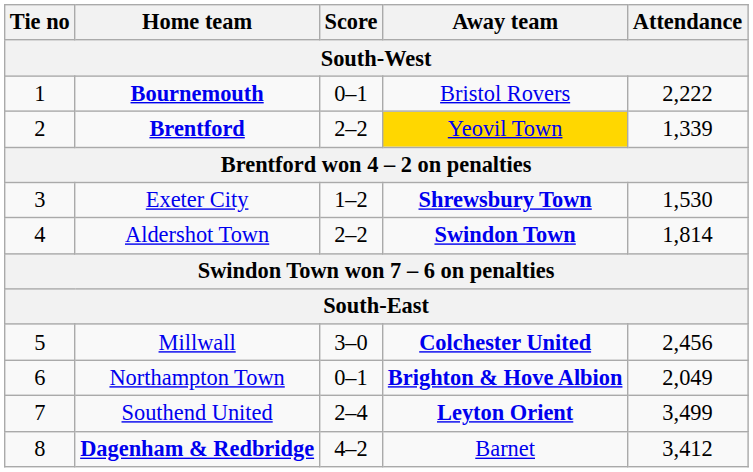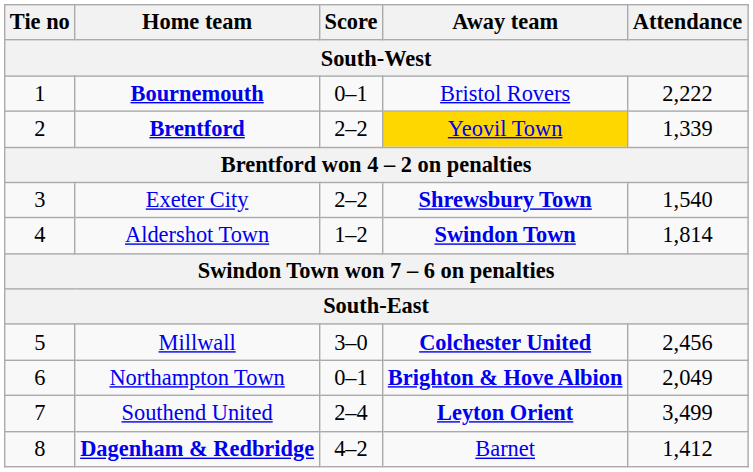 <table class="wikitable" style="text-align: center">
 <tr>
 <th>Tie no</th>
 <th>Home team</th>
 <th>Score</th>
 <th>Away team</th>
 <th>Attendance</th>
 </tr>
 <tr>
 <th colspan=5>South-West</th>
 </tr>
 <tr>
 <td>1</td>
 <td><strong><a href='#'>Bournemouth</a></strong></td>
 <td>0–1</td>
 <td><a href='#'>Bristol Rovers</a></td>
 <td>2,222</td>
 </tr>
 <tr>
 <td>2</td>
 <td><strong><a href='#'>Brentford</a></strong></td>
 <td>2–2</td>
 <td style="background: gold;"><a href='#'>Yeovil Town</a></td>
 <td>1,339</td>
 </tr>
 <tr>
 <th colspan="5">Brentford won 4 – 2 on penalties</th>
 </tr>
 <tr>
 <td>3</td>
 <td><a href='#'>Exeter City</a></td>
-<td>1–2</td>
+<td>2–2</td>
 <td><strong><a href='#'>Shrewsbury Town</a></strong></td>
-<td>1,530</td>
+<td>1,540</td>
 </tr>
 <tr>
 <td>4</td>
 <td><a href='#'>Aldershot Town</a></td>
-<td>2–2</td>
+<td>1–2</td>
 <td><strong><a href='#'>Swindon Town</a></strong></td>
 <td>1,814</td>
 </tr>
 <tr>
 <th colspan="5">Swindon Town won 7 – 6 on penalties</th>
 </tr>
 <tr>
 <th colspan=5>South-East</th>
 </tr>
 <tr>
 <td>5</td>
 <td><a href='#'>Millwall</a></td>
 <td>3–0</td>
 <td><strong><a href='#'>Colchester United</a></strong></td>
 <td>2,456</td>
 </tr>
 <tr>
 <td>6</td>
 <td><a href='#'>Northampton Town</a></td>
 <td>0–1</td>
 <td><strong><a href='#'>Brighton & Hove Albion</a></strong></td>
 <td>2,049</td>
 </tr>
 <tr>
 <td>7</td>
 <td><a href='#'>Southend United</a></td>
 <td>2–4</td>
 <td><strong><a href='#'>Leyton Orient</a></strong></td>
 <td>3,499</td>
 </tr>
 <tr>
 <td>8</td>
 <td><strong><a href='#'>Dagenham & Redbridge</a></strong></td>
 <td>4–2</td>
 <td><a href='#'>Barnet</a></td>
-<td>3,412</td>
+<td>1,412</td>
 </tr>
 </table>
